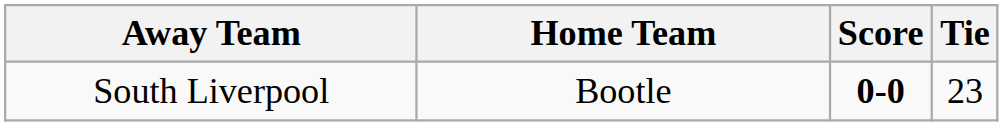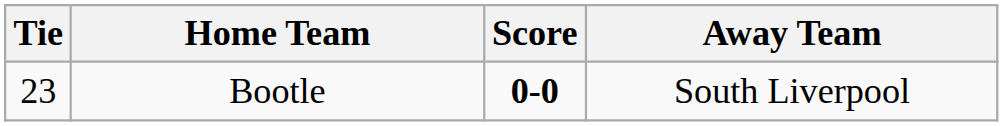 <table class="wikitable" style="text-align:center;">
 <tr>
-<th width=175>Away Team</th>
+<th width=20>Tie</th>
 <th width=175>Home Team</th>
 <th width=20>Score</th>
-<th width=20>Tie</th>
+<th width=175>Away Team</th>
 </tr>
 <tr>
-<td>South Liverpool</td>
+<td>23</td>
 <td>Bootle</td>
 <td><strong>0-0</strong></td>
-<td>23</td>
+<td>South Liverpool</td>
 </tr>
 </table>
